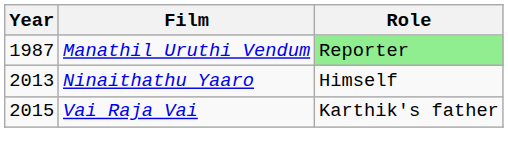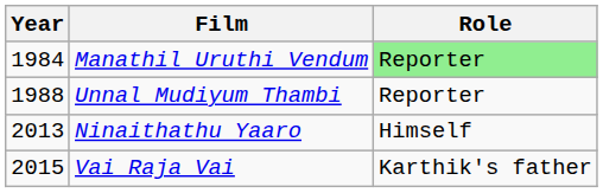 <table class="wikitable sortable">
 <tr>
 <th>Year</th>
 <th>Film</th>
 <th>Role</th>
 </tr>
 <tr>
-<td>1987</td>
+<td>1984</td>
 <td><em><a href='#'>Manathil Uruthi Vendum</a></em></td>
 <td style="background: lightgreen;">Reporter</td>
+</tr>
+<tr>
+<td>1988</td>
+<td><em><a href='#'>Unnal Mudiyum Thambi</a></em></td>
+<td>Reporter</td>
 </tr>
 <tr>
 <td>2013</td>
 <td><em><a href='#'>Ninaithathu Yaaro</a></em></td>
 <td>Himself</td>
 </tr>
 <tr>
 <td>2015</td>
 <td><em><a href='#'>Vai Raja Vai</a></em></td>
 <td>Karthik's father</td>
 </tr>
 </table>
